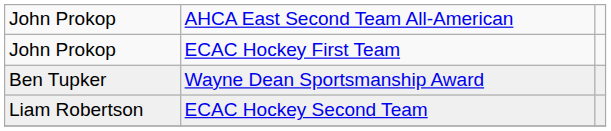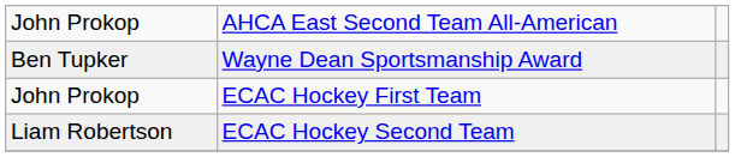 <table class="wikitable" width=40%>
 <tr>
 <td>John Prokop</td>
 <td rowspan=1><a href='#'>AHCA East Second Team All-American</a></td>
 <td rowspan=1></td>
 </tr>
+<tr bgcolor=f0f0f0>
+<td>Ben Tupker</td>
+<td><a href='#'>Wayne Dean Sportsmanship Award</a></td>
+<td></td>
+</tr>
 <tr>
 <td>John Prokop</td>
 <td rowspan=1><a href='#'>ECAC Hockey First Team</a></td>
 <td rowspan=1></td>
-</tr>
-<tr bgcolor=f0f0f0>
-<td>Ben Tupker</td>
-<td><a href='#'>Wayne Dean Sportsmanship Award</a></td>
-<td></td>
 </tr>
 <tr bgcolor=f0f0f0>
 <td>Liam Robertson</td>
 <td rowspan=1><a href='#'>ECAC Hockey Second Team</a></td>
 <td rowspan=1></td>
 </tr>
 <tr>
 </tr>
 </table>
